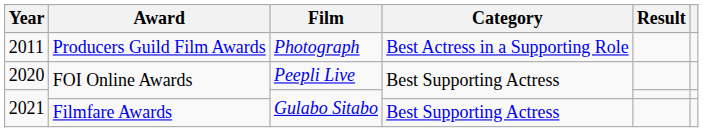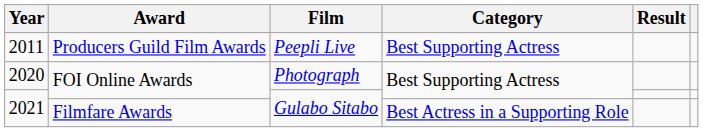 <table class="wikitable sortable">
 <tr>
 <th>Year</th>
 <th>Award</th>
 <th>Film</th>
 <th>Category</th>
 <th>Result</th>
 <th></th>
 </tr>
 <tr>
 <td>2011</td>
 <td><a href='#'>Producers Guild Film Awards</a></td>
-<td><em><a href='#'>Photograph</a></em></td>
-<td><a href='#'>Best Actress in a Supporting Role</a></td>
+<td><em><a href='#'>Peepli Live</a></em></td>
+<td><a href='#'>Best Supporting Actress</a></td>
 <td></td>
 <td></td>
 </tr>
 <tr>
 <td>2020</td>
 <td rowspan="2">FOI Online Awards</td>
-<td><em><a href='#'>Peepli Live</a></em></td>
+<td><em><a href='#'>Photograph</a></em></td>
 <td rowspan="2">Best Supporting Actress</td>
 <td></td>
 <td></td>
 </tr>
 <tr>
 <td rowspan="2">2021</td>
 <td rowspan="2"><em><a href='#'>Gulabo Sitabo</a></em></td>
 <td></td>
 <td></td>
 </tr>
 <tr>
 <td><a href='#'>Filmfare Awards</a></td>
-<td><a href='#'>Best Supporting Actress</a></td>
+<td><a href='#'>Best Actress in a Supporting Role</a></td>
 <td></td>
 <td></td>
 </tr>
 </table>
